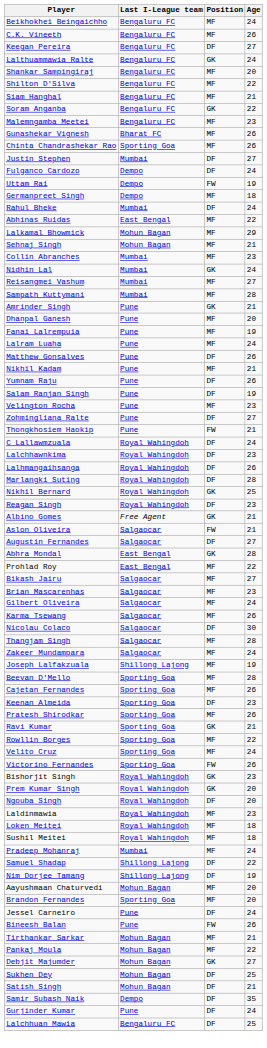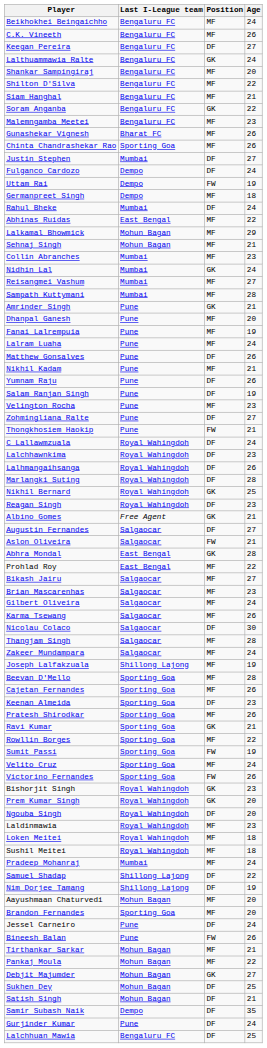 <table class="wikitable sortable" style="text-align:left; font-size:95%">
 <tr>
 <th>Player</th>
 <th>Last I-League team</th>
 <th>Position</th>
 <th>Age</th>
 </tr>
 <tr>
 <td><a href='#'>Beikhokhei Beingaichho</a></td>
 <td><a href='#'>Bengaluru FC</a></td>
 <td>MF</td>
 <td>24</td>
 </tr>
 <tr>
 <td><a href='#'>C.K. Vineeth</a></td>
 <td><a href='#'>Bengaluru FC</a></td>
 <td>MF</td>
 <td>26</td>
 </tr>
 <tr>
 <td><a href='#'>Keegan Pereira</a></td>
 <td><a href='#'>Bengaluru FC</a></td>
 <td>DF</td>
 <td>27</td>
 </tr>
 <tr>
 <td><a href='#'>Lalthuammawia Ralte</a></td>
 <td><a href='#'>Bengaluru FC</a></td>
 <td>GK</td>
 <td>24</td>
 </tr>
 <tr>
 <td><a href='#'>Shankar Sampingiraj</a></td>
 <td><a href='#'>Bengaluru FC</a></td>
 <td>MF</td>
 <td>20</td>
 </tr>
 <tr>
 <td><a href='#'>Shilton D'Silva</a></td>
 <td><a href='#'>Bengaluru FC</a></td>
 <td>MF</td>
 <td>22</td>
 </tr>
 <tr>
 <td><a href='#'>Siam Hanghal</a></td>
 <td><a href='#'>Bengaluru FC</a></td>
 <td>MF</td>
 <td>21</td>
 </tr>
 <tr>
 <td><a href='#'>Soram Anganba</a></td>
 <td><a href='#'>Bengaluru FC</a></td>
 <td>GK</td>
 <td>22</td>
 </tr>
 <tr>
 <td><a href='#'>Malemngamba Meetei</a></td>
 <td><a href='#'>Bengaluru FC</a></td>
 <td>MF</td>
 <td>23</td>
 </tr>
 <tr>
 <td><a href='#'>Gunashekar Vignesh</a></td>
 <td><a href='#'>Bharat FC</a></td>
 <td>MF</td>
 <td>26</td>
 </tr>
 <tr>
 <td><a href='#'>Chinta Chandrashekar Rao</a></td>
 <td><a href='#'>Sporting Goa</a></td>
 <td>MF</td>
 <td>26</td>
 </tr>
 <tr>
 <td><a href='#'>Justin Stephen</a></td>
 <td><a href='#'>Mumbai</a></td>
 <td>DF</td>
 <td>27</td>
 </tr>
 <tr>
 <td><a href='#'>Fulganco Cardozo</a></td>
 <td><a href='#'>Dempo</a></td>
 <td>DF</td>
 <td>24</td>
 </tr>
 <tr>
 <td><a href='#'>Uttam Rai</a></td>
 <td><a href='#'>Dempo</a></td>
 <td>FW</td>
 <td>19</td>
 </tr>
 <tr>
 <td><a href='#'>Germanpreet Singh</a></td>
 <td><a href='#'>Dempo</a></td>
 <td>MF</td>
 <td>18</td>
 </tr>
 <tr>
 <td><a href='#'>Rahul Bheke</a></td>
 <td><a href='#'>Mumbai</a></td>
 <td>DF</td>
 <td>24</td>
 </tr>
 <tr>
 <td><a href='#'>Abhinas Ruidas</a></td>
 <td><a href='#'>East Bengal</a></td>
 <td>MF</td>
 <td>22</td>
 </tr>
 <tr>
 <td><a href='#'>Lalkamal Bhowmick</a></td>
 <td><a href='#'>Mohun Bagan</a></td>
 <td>MF</td>
 <td>29</td>
 </tr>
 <tr>
 <td><a href='#'>Sehnaj Singh</a></td>
 <td><a href='#'>Mohun Bagan</a></td>
 <td>MF</td>
 <td>21</td>
 </tr>
 <tr>
 <td><a href='#'>Collin Abranches</a></td>
 <td><a href='#'>Mumbai</a></td>
 <td>MF</td>
 <td>23</td>
 </tr>
 <tr>
 <td><a href='#'>Nidhin Lal</a></td>
 <td><a href='#'>Mumbai</a></td>
 <td>GK</td>
 <td>24</td>
 </tr>
 <tr>
 <td><a href='#'>Reisangmei Vashum</a></td>
 <td><a href='#'>Mumbai</a></td>
 <td>MF</td>
 <td>27</td>
 </tr>
 <tr>
 <td><a href='#'>Sampath Kuttymani</a></td>
 <td><a href='#'>Mumbai</a></td>
 <td>MF</td>
 <td>28</td>
 </tr>
 <tr>
 <td><a href='#'>Amrinder Singh</a></td>
 <td><a href='#'>Pune</a></td>
 <td>GK</td>
 <td>21</td>
 </tr>
 <tr>
 <td><a href='#'>Dhanpal Ganesh</a></td>
 <td><a href='#'>Pune</a></td>
 <td>MF</td>
 <td>20</td>
 </tr>
 <tr>
 <td><a href='#'>Fanai Lalrempuia</a></td>
 <td><a href='#'>Pune</a></td>
 <td>MF</td>
 <td>19</td>
 </tr>
 <tr>
 <td><a href='#'>Lalram Luaha</a></td>
 <td><a href='#'>Pune</a></td>
 <td>MF</td>
 <td>24</td>
 </tr>
 <tr>
 <td><a href='#'>Matthew Gonsalves</a></td>
 <td><a href='#'>Pune</a></td>
 <td>DF</td>
 <td>26</td>
 </tr>
 <tr>
 <td><a href='#'>Nikhil Kadam</a></td>
 <td><a href='#'>Pune</a></td>
 <td>MF</td>
 <td>21</td>
 </tr>
 <tr>
 <td><a href='#'>Yumnam Raju</a></td>
 <td><a href='#'>Pune</a></td>
 <td>DF</td>
 <td>26</td>
 </tr>
 <tr>
 <td><a href='#'>Salam Ranjan Singh</a></td>
 <td><a href='#'>Pune</a></td>
 <td>DF</td>
 <td>19</td>
 </tr>
 <tr>
 <td><a href='#'>Velington Rocha</a></td>
 <td><a href='#'>Pune</a></td>
 <td>MF</td>
 <td>23</td>
 </tr>
 <tr>
 <td><a href='#'>Zohmingliana Ralte</a></td>
 <td><a href='#'>Pune</a></td>
 <td>DF</td>
 <td>27</td>
 </tr>
 <tr>
 <td><a href='#'>Thongkhosiem Haokip</a></td>
 <td><a href='#'>Pune</a></td>
 <td>FW</td>
 <td>21</td>
 </tr>
 <tr>
 <td><a href='#'>C Lallawmzuala</a></td>
 <td><a href='#'>Royal Wahingdoh</a></td>
 <td>DF</td>
 <td>24</td>
 </tr>
 <tr>
 <td><a href='#'>Lalchhawnkima</a></td>
 <td><a href='#'>Royal Wahingdoh</a></td>
 <td>DF</td>
 <td>23</td>
 </tr>
 <tr>
 <td><a href='#'>Lalhmangaihsanga</a></td>
 <td><a href='#'>Royal Wahingdoh</a></td>
 <td>DF</td>
 <td>26</td>
 </tr>
 <tr>
 <td><a href='#'>Marlangki Suting</a></td>
 <td><a href='#'>Royal Wahingdoh</a></td>
 <td>DF</td>
 <td>28</td>
 </tr>
 <tr>
 <td><a href='#'>Nikhil Bernard</a></td>
 <td><a href='#'>Royal Wahingdoh</a></td>
 <td>GK</td>
 <td>25</td>
 </tr>
 <tr>
 <td><a href='#'>Reagan Singh</a></td>
 <td><a href='#'>Royal Wahingdoh</a></td>
 <td>DF</td>
 <td>23</td>
 </tr>
 <tr>
 <td><a href='#'>Albino Gomes</a></td>
 <td><em>Free Agent</em></td>
 <td>GK</td>
 <td>21</td>
 </tr>
 <tr>
+<td><a href='#'>Augustin Fernandes</a></td>
+<td><a href='#'>Salgaocar</a></td>
+<td>DF</td>
+<td>27</td>
+</tr>
+<tr>
 <td><a href='#'>Aslon Oliveira</a></td>
 <td><a href='#'>Salgaocar</a></td>
 <td>FW</td>
 <td>21</td>
-</tr>
-<tr>
-<td><a href='#'>Augustin Fernandes</a></td>
-<td><a href='#'>Salgaocar</a></td>
-<td>DF</td>
-<td>27</td>
 </tr>
 <tr>
 <td><a href='#'>Abhra Mondal</a></td>
 <td><a href='#'>East Bengal</a></td>
 <td>GK</td>
 <td>28</td>
 </tr>
 <tr>
 <td>Prohlad Roy</td>
 <td><a href='#'>East Bengal</a></td>
 <td>MF</td>
 <td>22</td>
 </tr>
 <tr>
 <td><a href='#'>Bikash Jairu</a></td>
 <td><a href='#'>Salgaocar</a></td>
 <td>MF</td>
 <td>27</td>
 </tr>
 <tr>
 <td><a href='#'>Brian Mascarenhas</a></td>
 <td><a href='#'>Salgaocar</a></td>
 <td>MF</td>
 <td>23</td>
 </tr>
 <tr>
 <td><a href='#'>Gilbert Oliveira</a></td>
 <td><a href='#'>Salgaocar</a></td>
 <td>MF</td>
 <td>24</td>
 </tr>
 <tr>
 <td><a href='#'>Karma Tsewang</a></td>
 <td><a href='#'>Salgaocar</a></td>
 <td>MF</td>
 <td>26</td>
 </tr>
 <tr>
 <td><a href='#'>Nicolau Colaco</a></td>
 <td><a href='#'>Salgaocar</a></td>
 <td>DF</td>
 <td>30</td>
 </tr>
 <tr>
 <td><a href='#'>Thangjam Singh</a></td>
 <td><a href='#'>Salgaocar</a></td>
 <td>MF</td>
 <td>28</td>
 </tr>
 <tr>
 <td><a href='#'>Zakeer Mundampara</a></td>
 <td><a href='#'>Salgaocar</a></td>
 <td>MF</td>
 <td>24</td>
 </tr>
 <tr>
 <td><a href='#'>Joseph Lalfakzuala</a></td>
 <td><a href='#'>Shillong Lajong</a></td>
 <td>MF</td>
 <td>19</td>
 </tr>
 <tr>
 <td><a href='#'>Beevan D'Mello</a></td>
 <td><a href='#'>Sporting Goa</a></td>
 <td>MF</td>
 <td>28</td>
 </tr>
 <tr>
 <td><a href='#'>Cajetan Fernandes</a></td>
 <td><a href='#'>Sporting Goa</a></td>
 <td>MF</td>
 <td>26</td>
 </tr>
 <tr>
 <td><a href='#'>Keenan Almeida</a></td>
 <td><a href='#'>Sporting Goa</a></td>
 <td>DF</td>
 <td>23</td>
 </tr>
 <tr>
 <td><a href='#'>Pratesh Shirodkar</a></td>
 <td><a href='#'>Sporting Goa</a></td>
 <td>MF</td>
 <td>26</td>
 </tr>
 <tr>
 <td><a href='#'>Ravi Kumar</a></td>
 <td><a href='#'>Sporting Goa</a></td>
 <td>GK</td>
 <td>21</td>
 </tr>
 <tr>
 <td><a href='#'>Rowllin Borges</a></td>
 <td><a href='#'>Sporting Goa</a></td>
 <td>MF</td>
 <td>22</td>
+</tr>
+<tr>
+<td><a href='#'>Sumit Passi</a></td>
+<td><a href='#'>Sporting Goa</a></td>
+<td>FW</td>
+<td>19</td>
 </tr>
 <tr>
 <td><a href='#'>Velito Cruz</a></td>
 <td><a href='#'>Sporting Goa</a></td>
 <td>MF</td>
 <td>24</td>
 </tr>
 <tr>
 <td><a href='#'>Victorino Fernandes</a></td>
 <td><a href='#'>Sporting Goa</a></td>
 <td>FW</td>
 <td>26</td>
 </tr>
 <tr>
 <td>Bishorjit Singh</td>
 <td><a href='#'>Royal Wahingdoh</a></td>
 <td>GK</td>
 <td>23</td>
 </tr>
 <tr>
 <td><a href='#'>Prem Kumar Singh</a></td>
 <td><a href='#'>Royal Wahingdoh</a></td>
 <td>GK</td>
 <td>20</td>
 </tr>
 <tr>
 <td><a href='#'>Ngouba Singh</a></td>
 <td><a href='#'>Royal Wahingdoh</a></td>
 <td>DF</td>
 <td>20</td>
 </tr>
 <tr>
 <td>Laldinmawia</td>
 <td><a href='#'>Royal Wahingdoh</a></td>
 <td>MF</td>
 <td>23</td>
 </tr>
 <tr>
 <td><a href='#'>Loken Meitei</a></td>
 <td><a href='#'>Royal Wahingdoh</a></td>
 <td>MF</td>
 <td>18</td>
 </tr>
 <tr>
 <td>Sushil Meitei</td>
 <td><a href='#'>Royal Wahingdoh</a></td>
 <td>MF</td>
 <td>18</td>
 </tr>
 <tr>
 <td><a href='#'>Pradeep Mohanraj</a></td>
 <td><a href='#'>Mumbai</a></td>
 <td>MF</td>
 <td>24</td>
 </tr>
 <tr>
 <td><a href='#'>Samuel Shadap</a></td>
 <td><a href='#'>Shillong Lajong</a></td>
 <td>DF</td>
 <td>22</td>
 </tr>
 <tr>
 <td><a href='#'>Nim Dorjee Tamang</a></td>
 <td><a href='#'>Shillong Lajong</a></td>
 <td>DF</td>
 <td>19</td>
 </tr>
 <tr>
 <td>Aayushmaan Chaturvedi</td>
 <td><a href='#'>Mohun Bagan</a></td>
 <td>MF</td>
 <td>20</td>
 </tr>
 <tr>
 <td><a href='#'>Brandon Fernandes</a></td>
 <td><a href='#'>Sporting Goa</a></td>
 <td>MF</td>
 <td>20</td>
 </tr>
 <tr>
 <td>Jessel Carneiro</td>
 <td><a href='#'>Pune</a></td>
 <td>DF</td>
 <td>24</td>
 </tr>
 <tr>
 <td><a href='#'>Bineesh Balan</a></td>
 <td><a href='#'>Pune</a></td>
 <td>FW</td>
 <td>26</td>
 </tr>
 <tr>
 <td><a href='#'>Tirthankar Sarkar</a></td>
 <td><a href='#'>Mohun Bagan</a></td>
 <td>MF</td>
 <td>21</td>
 </tr>
 <tr>
 <td><a href='#'>Pankaj Moula</a></td>
 <td><a href='#'>Mohun Bagan</a></td>
 <td>MF</td>
 <td>22</td>
 </tr>
 <tr>
 <td><a href='#'>Debjit Majumder</a></td>
 <td><a href='#'>Mohun Bagan</a></td>
 <td>GK</td>
 <td>27</td>
 </tr>
 <tr>
 <td><a href='#'>Sukhen Dey</a></td>
 <td><a href='#'>Mohun Bagan</a></td>
 <td>DF</td>
 <td>25</td>
 </tr>
 <tr>
 <td><a href='#'>Satish Singh</a></td>
 <td><a href='#'>Mohun Bagan</a></td>
 <td>DF</td>
 <td>21</td>
 </tr>
 <tr>
 <td><a href='#'>Samir Subash Naik</a></td>
 <td><a href='#'>Dempo</a></td>
 <td>DF</td>
 <td>35</td>
 </tr>
 <tr>
 <td><a href='#'>Gurjinder Kumar</a></td>
 <td><a href='#'>Pune</a></td>
 <td>DF</td>
 <td>24</td>
 </tr>
 <tr>
 <td><a href='#'>Lalchhuan Mawia</a></td>
 <td><a href='#'>Bengaluru FC</a></td>
 <td>DF</td>
 <td>25</td>
 </tr>
 </table>
